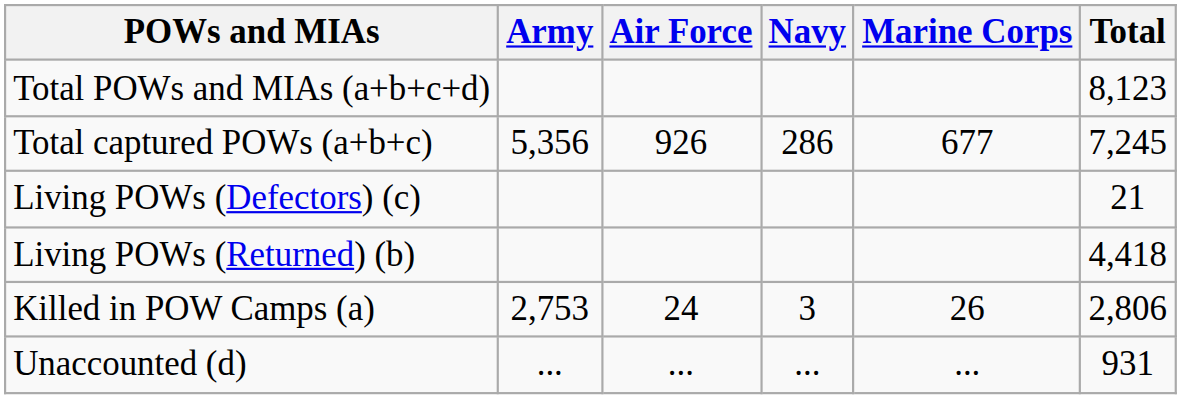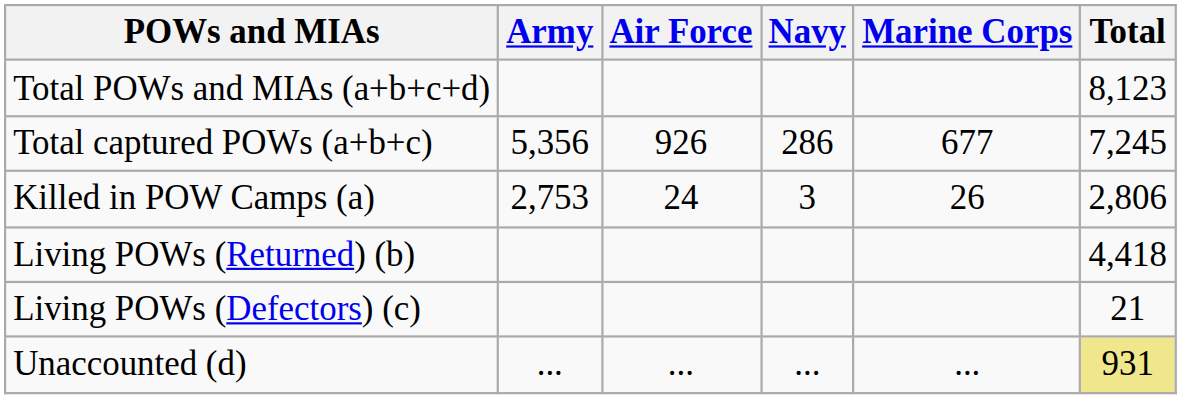 <table class="wikitable" style="text-align:left">
 <tr>
 <th>POWs and MIAs</th>
 <th><a href='#'>Army</a></th>
 <th><a href='#'>Air Force</a></th>
 <th><a href='#'>Navy</a></th>
 <th><a href='#'>Marine Corps</a></th>
 <th>Total</th>
 </tr>
 <tr>
 <td>Total POWs and MIAs (a+b+c+d)</td>
 <td align=center></td>
 <td align=center></td>
 <td align=center></td>
 <td align=center></td>
 <td align=center>8,123</td>
 </tr>
 <tr>
 <td>Total captured POWs (a+b+c)</td>
 <td align=center>5,356</td>
 <td align=center>926</td>
 <td align=center>286</td>
 <td align=center>677</td>
 <td align=center>7,245</td>
 </tr>
 <tr>
-<td>Living POWs (<a href='#'>Defectors</a>) (c)</td>
-<td align=center></td>
-<td align=center></td>
-<td align=center></td>
-<td align=center></td>
-<td align=center>21</td>
+<td>Killed in POW Camps (a)</td>
+<td align=center>2,753</td>
+<td align=center>24</td>
+<td align=center>3</td>
+<td align=center>26</td>
+<td align=center>2,806</td>
 </tr>
 <tr>
 <td>Living POWs (<a href='#'>Returned</a>) (b)</td>
 <td align=center></td>
 <td align=center></td>
 <td align=center></td>
 <td align=center></td>
 <td align=center>4,418</td>
 </tr>
 <tr>
-<td>Killed in POW Camps (a)</td>
-<td align=center>2,753</td>
-<td align=center>24</td>
-<td align=center>3</td>
-<td align=center>26</td>
-<td align=center>2,806</td>
+<td>Living POWs (<a href='#'>Defectors</a>) (c)</td>
+<td align=center></td>
+<td align=center></td>
+<td align=center></td>
+<td align=center></td>
+<td align=center>21</td>
 </tr>
 <tr>
 <td>Unaccounted (d)</td>
 <td align=center>...</td>
 <td align=center>...</td>
 <td align=center>...</td>
 <td align=center>...</td>
-<td align=center>931</td>
+<td align=center style="background: khaki;">931</td>
 </tr>
 </table>
